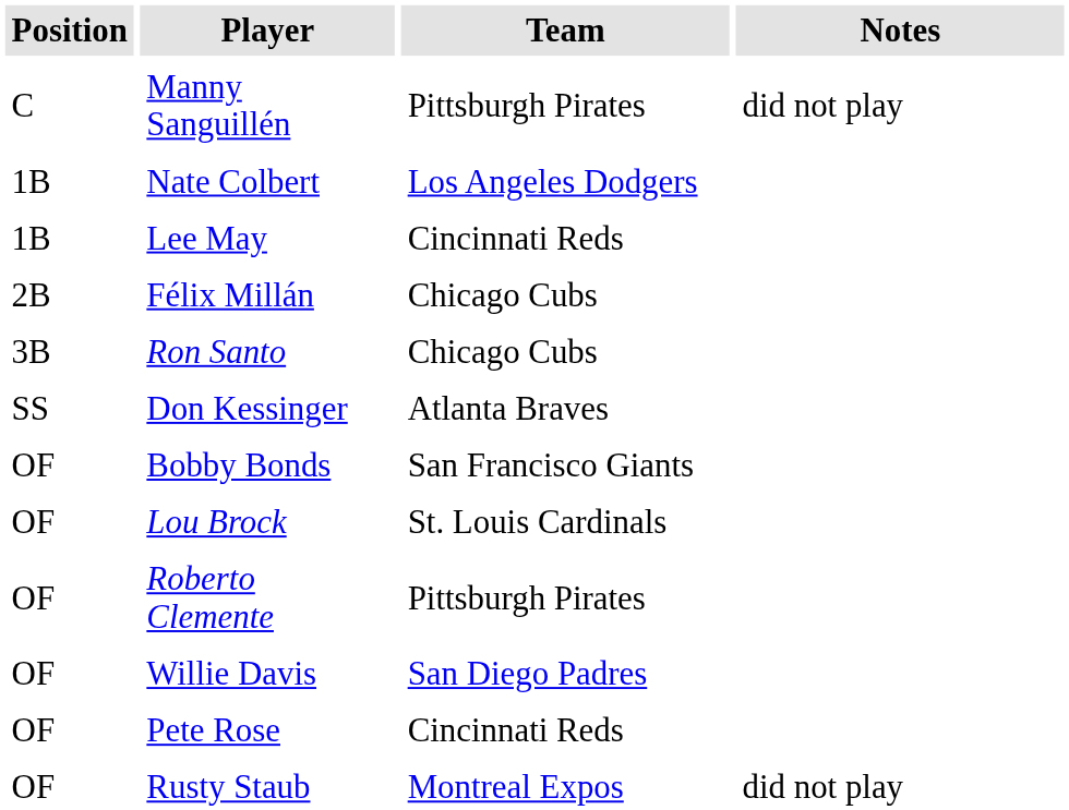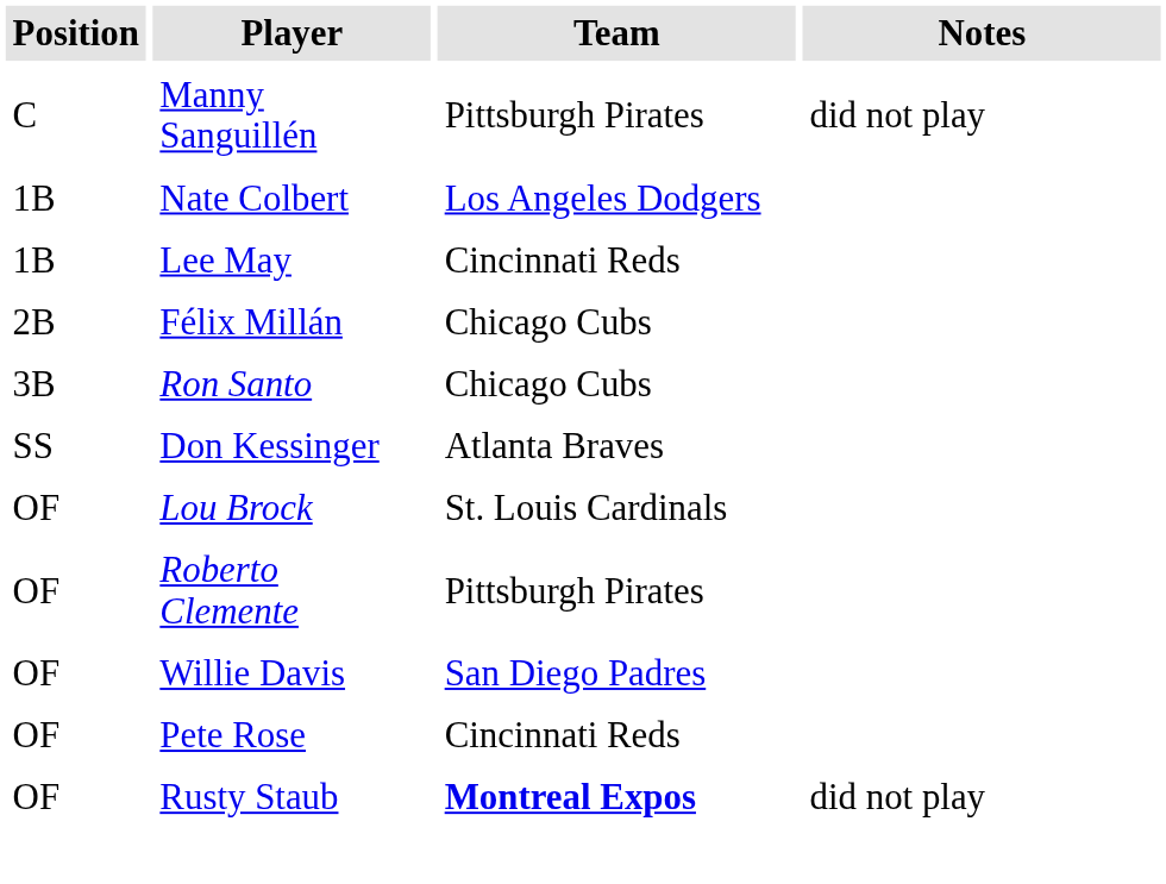 <table border="0" cellspacing="3" cellpadding="3">
 <tr style="background: #e3e3e3;">
 <th width="50">Position</th>
 <th width="115">Player</th>
 <th width="150">Team</th>
 <th width="150">Notes</th>
 </tr>
 <tr>
 <td>C</td>
 <td><a href='#'>Manny Sanguillén</a></td>
 <td>Pittsburgh Pirates</td>
 <td>did not play</td>
 </tr>
 <tr>
 <td>1B</td>
 <td><a href='#'>Nate Colbert</a></td>
 <td><a href='#'>Los Angeles Dodgers</a></td>
 <td></td>
 </tr>
 <tr>
 <td>1B</td>
 <td><a href='#'>Lee May</a></td>
 <td>Cincinnati Reds</td>
 <td></td>
 </tr>
 <tr>
 <td>2B</td>
 <td><a href='#'>Félix Millán</a></td>
 <td>Chicago Cubs</td>
 <td></td>
 </tr>
 <tr>
 <td>3B</td>
 <td><em><a href='#'>Ron Santo</a></em></td>
 <td>Chicago Cubs</td>
 <td></td>
 </tr>
 <tr>
 <td>SS</td>
 <td><a href='#'>Don Kessinger</a></td>
 <td>Atlanta Braves</td>
 <td></td>
 </tr>
 <tr>
 <td>OF</td>
-<td><a href='#'>Bobby Bonds</a></td>
-<td>San Francisco Giants</td>
-<td></td>
-</tr>
-<tr>
-<td>OF</td>
 <td><em><a href='#'>Lou Brock</a></em></td>
 <td>St. Louis Cardinals</td>
 <td></td>
 </tr>
 <tr>
 <td>OF</td>
 <td><em><a href='#'>Roberto Clemente</a></em></td>
 <td>Pittsburgh Pirates</td>
 <td></td>
 </tr>
 <tr>
 <td>OF</td>
 <td><a href='#'>Willie Davis</a></td>
 <td><a href='#'>San Diego Padres</a></td>
 <td></td>
 </tr>
 <tr>
 <td>OF</td>
 <td><a href='#'>Pete Rose</a></td>
 <td>Cincinnati Reds</td>
 <td></td>
 </tr>
 <tr>
 <td>OF</td>
 <td><a href='#'>Rusty Staub</a></td>
-<td><a href='#'>Montreal Expos</a></td>
+<td><strong><a href='#'>Montreal Expos</a></strong></td>
 <td>did not play</td>
 </tr>
 </table>
